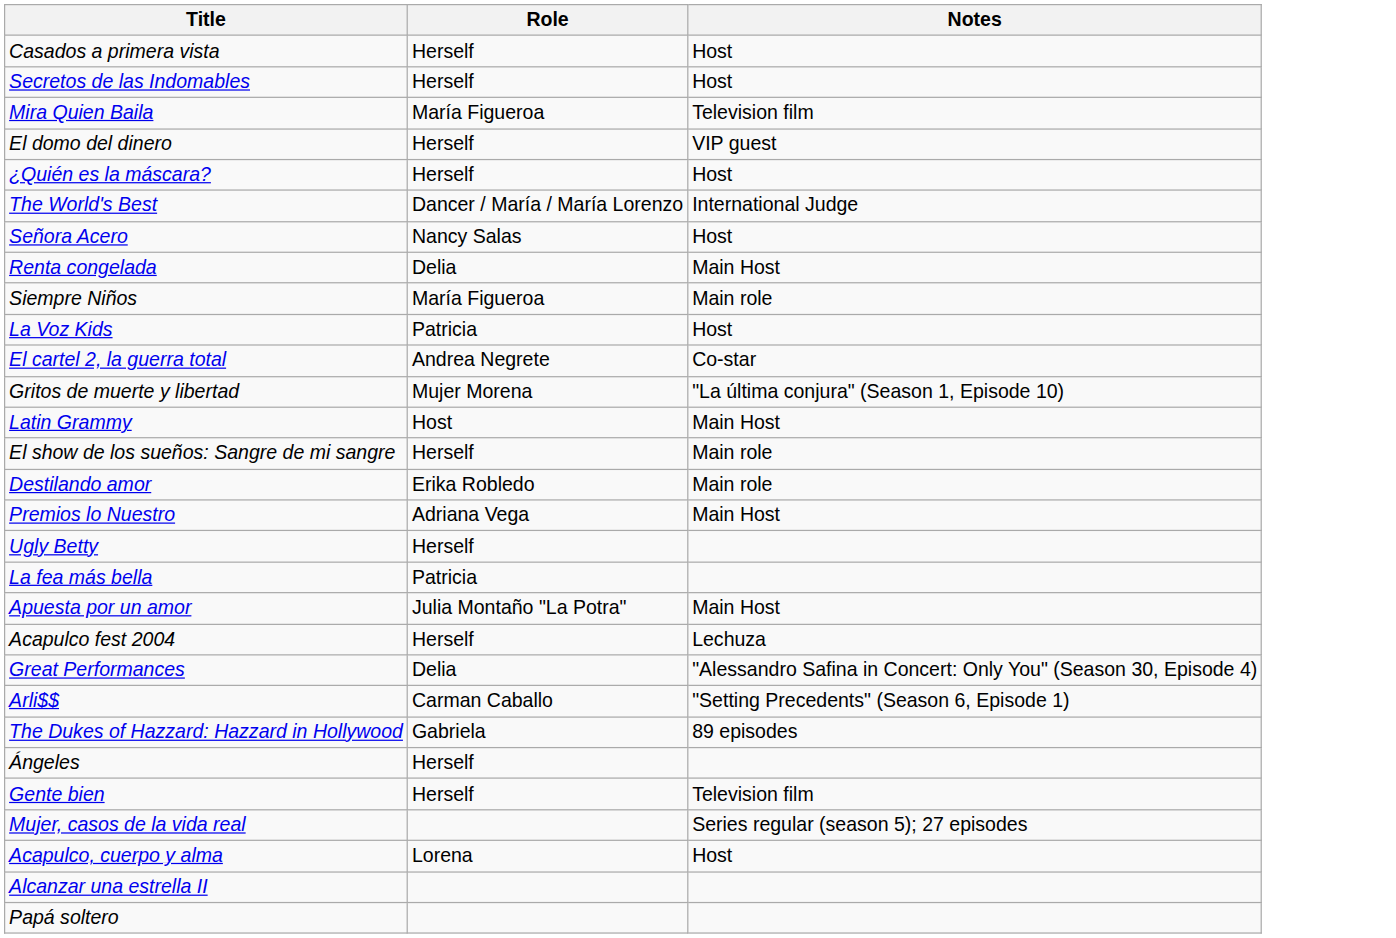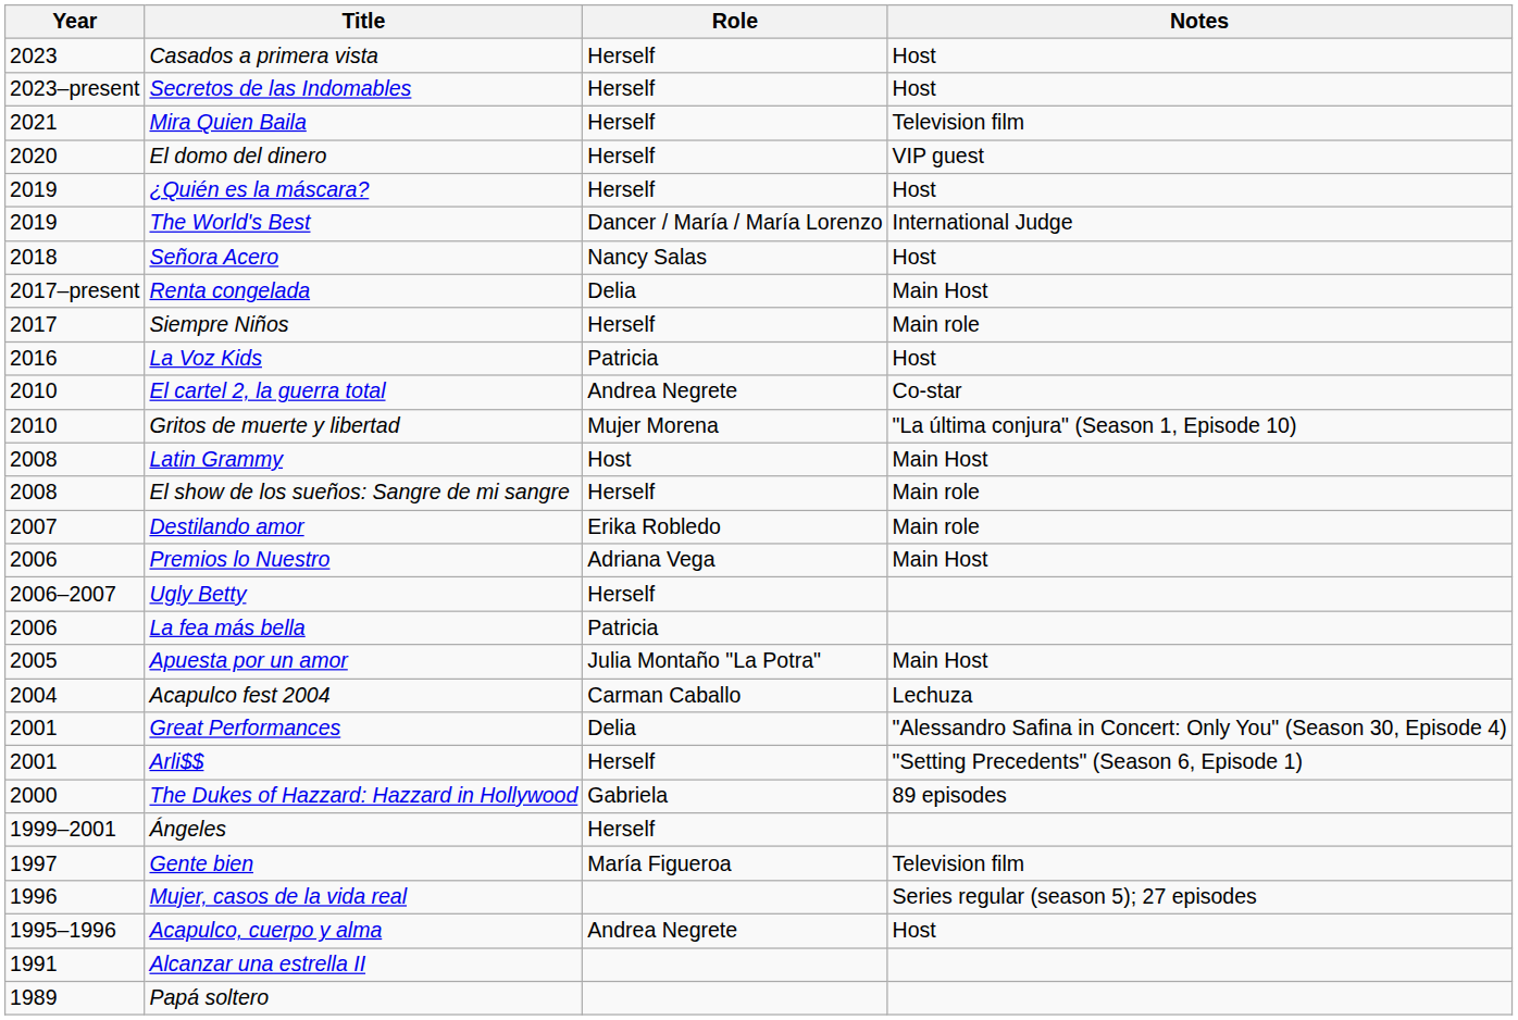 <table class="wikitable sortable">
 <tr>
+<th>Year</th>
 <th>Title</th>
 <th>Role</th>
 <th>Notes</th>
 </tr>
 <tr>
+<td>2023</td>
 <td><em>Casados a primera vista</em></td>
 <td>Herself</td>
 <td>Host</td>
 </tr>
 <tr>
+<td>2023–present</td>
 <td><em><a href='#'>Secretos de las Indomables</a></em></td>
 <td>Herself</td>
 <td>Host</td>
 </tr>
 <tr>
+<td>2021</td>
 <td><em><a href='#'>Mira Quien Baila</a></em></td>
-<td>María Figueroa</td>
+<td>Herself</td>
 <td>Television film</td>
 </tr>
 <tr>
+<td>2020</td>
 <td><em>El domo del dinero</em></td>
 <td>Herself</td>
 <td>VIP guest</td>
 </tr>
 <tr>
+<td>2019</td>
 <td><em><a href='#'>¿Quién es la máscara?</a></em></td>
 <td>Herself</td>
 <td>Host</td>
 </tr>
 <tr>
+<td>2019</td>
 <td><em><a href='#'>The World's Best</a></em></td>
 <td>Dancer / María / María Lorenzo</td>
 <td>International Judge</td>
 </tr>
 <tr>
+<td>2018</td>
 <td><em><a href='#'>Señora Acero</a></em></td>
 <td>Nancy Salas</td>
 <td>Host</td>
 </tr>
 <tr>
+<td>2017–present</td>
 <td><em><a href='#'>Renta congelada</a></em></td>
 <td>Delia</td>
 <td>Main Host</td>
 </tr>
 <tr>
+<td>2017</td>
 <td><em>Siempre Niños</em></td>
-<td>María Figueroa</td>
+<td>Herself</td>
 <td>Main role</td>
 </tr>
 <tr>
+<td>2016</td>
 <td><em><a href='#'>La Voz Kids</a></em></td>
 <td>Patricia</td>
 <td>Host</td>
 </tr>
 <tr>
+<td>2010</td>
 <td><em><a href='#'>El cartel 2, la guerra total</a></em></td>
 <td>Andrea Negrete</td>
 <td>Co-star</td>
 </tr>
 <tr>
+<td>2010</td>
 <td><em>Gritos de muerte y libertad</em></td>
 <td>Mujer Morena</td>
 <td>"La última conjura" (Season 1, Episode 10)</td>
 </tr>
 <tr>
+<td>2008</td>
 <td><em><a href='#'>Latin Grammy</a></em></td>
 <td>Host</td>
 <td>Main Host</td>
 </tr>
 <tr>
+<td>2008</td>
 <td><em>El show de los sueños: Sangre de mi sangre</em></td>
 <td>Herself</td>
 <td>Main role</td>
 </tr>
 <tr>
+<td>2007</td>
 <td><em><a href='#'>Destilando amor</a></em></td>
 <td>Erika Robledo</td>
 <td>Main role</td>
 </tr>
 <tr>
+<td>2006</td>
 <td><a href='#'><em>Premios lo Nuestro</em></a></td>
 <td>Adriana Vega</td>
 <td>Main Host</td>
 </tr>
 <tr>
+<td>2006–2007</td>
 <td><em><a href='#'>Ugly Betty</a></em></td>
 <td>Herself</td>
 <td></td>
 </tr>
 <tr>
+<td>2006</td>
 <td><em><a href='#'>La fea más bella</a></em></td>
 <td>Patricia</td>
 <td></td>
 </tr>
 <tr>
+<td>2005</td>
 <td><em><a href='#'>Apuesta por un amor</a></em></td>
 <td>Julia Montaño "La Potra"</td>
 <td>Main Host</td>
 </tr>
 <tr>
+<td>2004</td>
 <td><em>Acapulco fest 2004</em></td>
-<td>Herself</td>
+<td>Carman Caballo</td>
 <td>Lechuza</td>
 </tr>
 <tr>
+<td>2001</td>
 <td><em><a href='#'>Great Performances</a></em></td>
 <td>Delia</td>
 <td>"Alessandro Safina in Concert: Only You" (Season 30, Episode 4)</td>
 </tr>
 <tr>
+<td>2001</td>
 <td><em><a href='#'>Arli$$</a></em></td>
-<td>Carman Caballo</td>
+<td>Herself</td>
 <td>"Setting Precedents" (Season 6, Episode 1)</td>
 </tr>
 <tr>
+<td>2000</td>
 <td><em><a href='#'>The Dukes of Hazzard: Hazzard in Hollywood</a></em></td>
 <td>Gabriela</td>
 <td>89 episodes</td>
 </tr>
 <tr>
+<td>1999–2001</td>
 <td><em>Ángeles</em></td>
 <td>Herself</td>
 <td></td>
 </tr>
 <tr>
+<td>1997</td>
 <td><em><a href='#'>Gente bien</a></em></td>
-<td>Herself</td>
+<td>María Figueroa</td>
 <td>Television film</td>
 </tr>
 <tr>
+<td>1996</td>
 <td><em><a href='#'>Mujer, casos de la vida real</a></em></td>
 <td></td>
 <td>Series regular (season 5); 27 episodes</td>
 </tr>
 <tr>
+<td>1995–1996</td>
 <td><em><a href='#'>Acapulco, cuerpo y alma</a></em></td>
-<td>Lorena</td>
+<td>Andrea Negrete</td>
 <td>Host</td>
 </tr>
 <tr>
+<td>1991</td>
 <td><em><a href='#'>Alcanzar una estrella II</a></em></td>
 <td></td>
 <td></td>
 </tr>
 <tr>
+<td>1989</td>
 <td><em>Papá soltero</em></td>
 <td></td>
 <td></td>
 </tr>
 </table>
